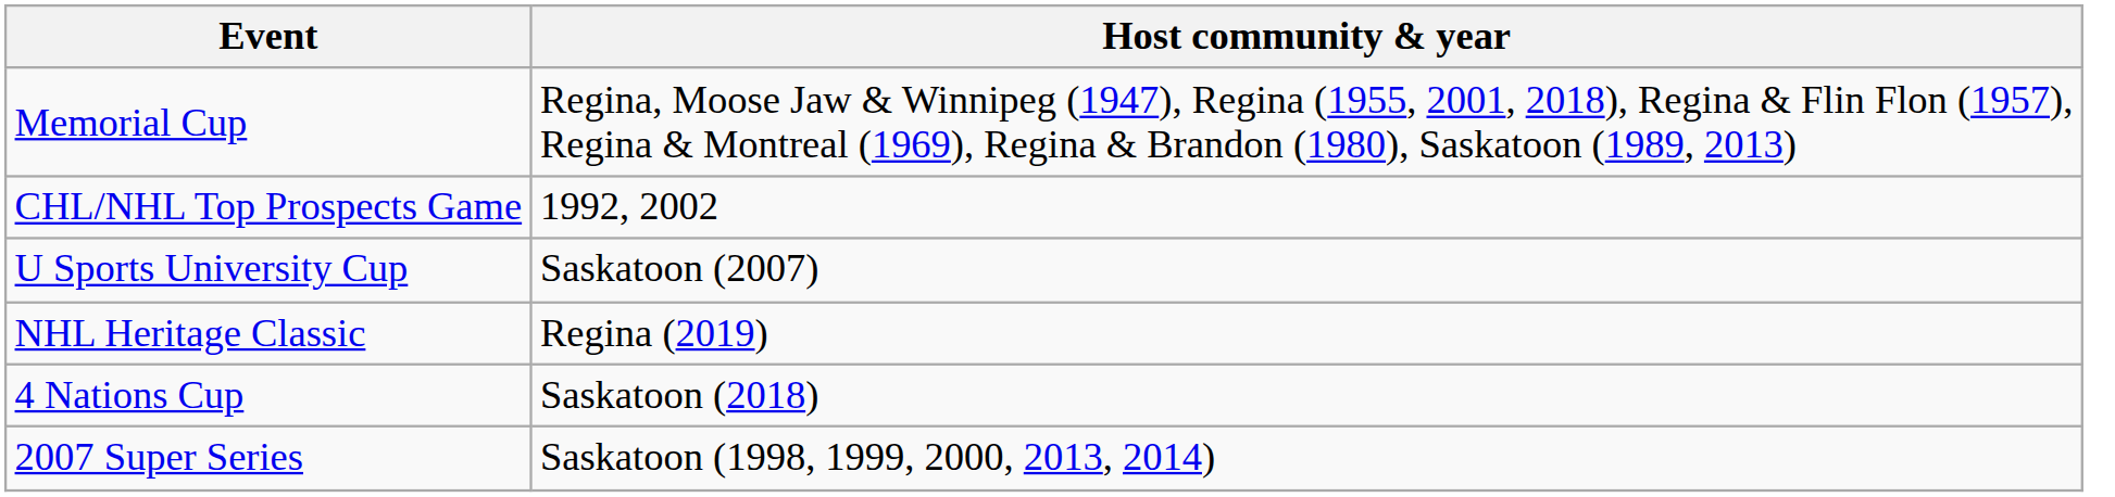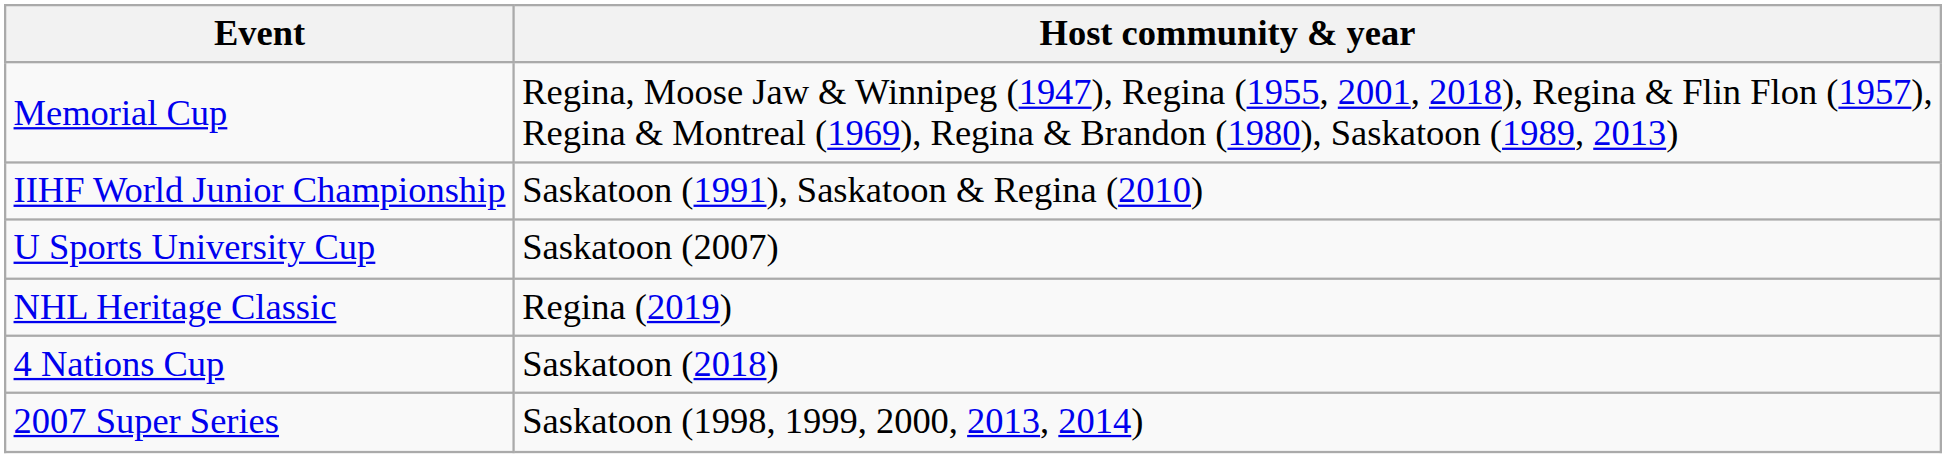 <table class="wikitable sortable">
 <tr>
 <th>Event</th>
 <th>Host community & year</th>
 </tr>
 <tr>
 <td><a href='#'>Memorial Cup</a></td>
 <td>Regina, Moose Jaw & Winnipeg (<a href='#'>1947</a>), Regina (<a href='#'>1955</a>, <a href='#'>2001</a>, <a href='#'>2018</a>), Regina & Flin Flon (<a href='#'>1957</a>),<br>Regina & Montreal (<a href='#'>1969</a>), Regina & Brandon (<a href='#'>1980</a>), Saskatoon (<a href='#'>1989</a>, <a href='#'>2013</a>)</td>
 </tr>
 <tr>
-<td><a href='#'>CHL/NHL Top Prospects Game</a></td>
-<td>1992, 2002</td>
+<td><a href='#'>IIHF World Junior Championship</a></td>
+<td>Saskatoon (<a href='#'>1991</a>), Saskatoon & Regina (<a href='#'>2010</a>)</td>
 </tr>
 <tr>
 <td><a href='#'>U Sports University Cup</a></td>
 <td>Saskatoon (2007)</td>
 </tr>
 <tr>
 <td><a href='#'>NHL Heritage Classic</a></td>
 <td>Regina (<a href='#'>2019</a>)</td>
 </tr>
 <tr>
 <td><a href='#'>4 Nations Cup</a></td>
 <td>Saskatoon (<a href='#'>2018</a>)</td>
 </tr>
 <tr>
 <td><a href='#'>2007 Super Series</a></td>
 <td>Saskatoon (1998, 1999, 2000, <a href='#'>2013</a>, <a href='#'>2014</a>)</td>
 </tr>
 </table>
